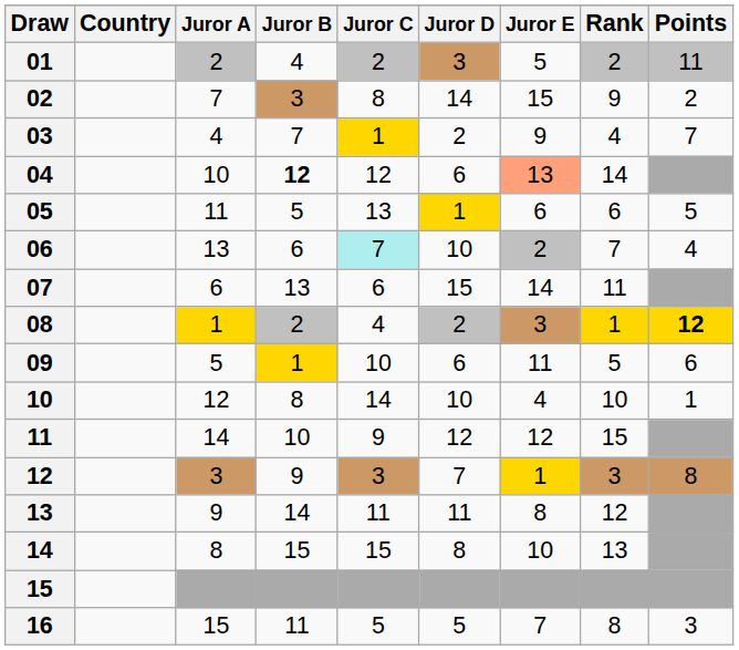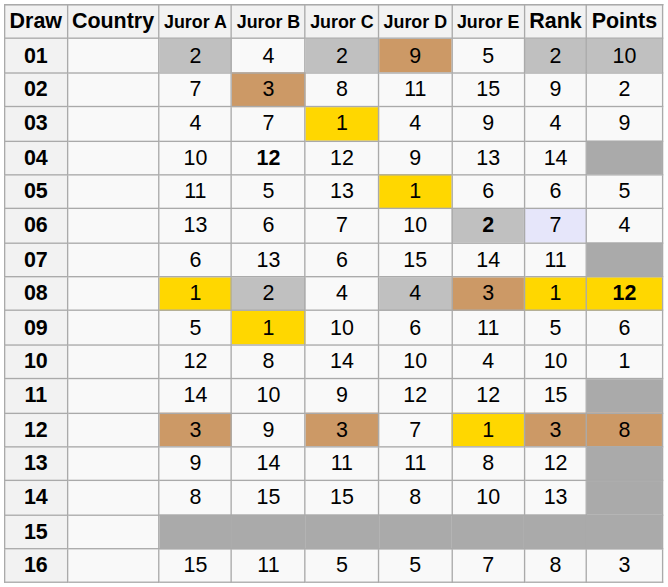 <table class="sortable wikitable collapsible plainrowheaders" style="text-align:center;">
 <tr>
 </tr>
 <tr>
 <th scope="col">Draw</th>
 <th scope="col">Country</th>
 <th scope="col"><small>Juror A</small></th>
 <th scope="col"><small>Juror B</small></th>
 <th scope="col"><small>Juror C</small></th>
 <th scope="col"><small>Juror D</small></th>
 <th scope="col"><small>Juror E</small></th>
 <th scope="col">Rank</th>
 <th scope="col">Points</th>
 </tr>
 <tr>
 <th scope="row" style="text-align:center;">01</th>
 <td style="text-align:left;"></td>
 <td style="background:silver;">2</td>
 <td>4</td>
 <td style="background:silver;">2</td>
-<td style="background:#CC9966;">3</td>
+<td style="background:#CC9966;">9</td>
 <td>5</td>
 <td style="background:silver;">2</td>
-<td style="background:silver;">11</td>
+<td style="background:silver;">10</td>
 </tr>
 <tr>
 <th scope="row" style="text-align:center;">02</th>
 <td style="text-align:left;"></td>
 <td>7</td>
 <td style="background:#CC9966;">3</td>
 <td>8</td>
-<td>14</td>
+<td>11</td>
 <td>15</td>
 <td>9</td>
 <td>2</td>
 </tr>
 <tr>
 <th scope="row" style="text-align:center;">03</th>
 <td style="text-align:left;"></td>
 <td>4</td>
 <td>7</td>
 <td style="background:gold;">1</td>
-<td>2</td>
+<td>4</td>
 <td>9</td>
 <td>4</td>
-<td>7</td>
+<td>9</td>
 </tr>
 <tr>
 <th scope="row" style="text-align:center;">04</th>
 <td style="text-align:left;"></td>
 <td>10</td>
 <td><strong>12</strong></td>
 <td>12</td>
-<td>6</td>
-<td style="background: lightsalmon;">13</td>
+<td>9</td>
+<td>13</td>
 <td>14</td>
 <td style="background:#AAAAAA;"></td>
 </tr>
 <tr>
 <th scope="row" style="text-align:center;">05</th>
 <td style="text-align:left;"></td>
 <td>11</td>
 <td>5</td>
 <td>13</td>
 <td style="background:gold;">1</td>
 <td>6</td>
 <td>6</td>
 <td>5</td>
 </tr>
 <tr>
 <th scope="row" style="text-align:center;">06</th>
 <td style="text-align:left;"></td>
 <td>13</td>
 <td>6</td>
-<td style="background: paleturquoise;">7</td>
+<td>7</td>
 <td>10</td>
-<td style="background:silver;">2</td>
-<td>7</td>
+<td style="background:silver;"><strong>2</strong></td>
+<td style="background: lavender;">7</td>
 <td>4</td>
 </tr>
 <tr>
 <th scope="row" style="text-align:center;">07</th>
 <td style="text-align:left;"></td>
 <td>6</td>
 <td>13</td>
 <td>6</td>
 <td>15</td>
 <td>14</td>
 <td>11</td>
 <td style="background:#AAAAAA;"></td>
 </tr>
 <tr>
 <th scope="row" style="text-align:center;">08</th>
 <td style="text-align:left;"></td>
 <td style="background:gold;">1</td>
 <td style="background:silver;">2</td>
 <td>4</td>
-<td style="background:silver;">2</td>
+<td style="background:silver;">4</td>
 <td style="background:#CC9966;">3</td>
 <td style="background:gold;">1</td>
 <td style="background:gold;"><strong>12</strong></td>
 </tr>
 <tr>
 <th scope="row" style="text-align:center;">09</th>
 <td style="text-align:left;"></td>
 <td>5</td>
 <td style="background:gold;">1</td>
 <td>10</td>
 <td>6</td>
 <td>11</td>
 <td>5</td>
 <td>6</td>
 </tr>
 <tr>
 <th scope="row" style="text-align:center;">10</th>
 <td style="text-align:left;"></td>
 <td>12</td>
 <td>8</td>
 <td>14</td>
 <td>10</td>
 <td>4</td>
 <td>10</td>
 <td>1</td>
 </tr>
 <tr>
 <th scope="row" style="text-align:center;">11</th>
 <td style="text-align:left;"></td>
 <td>14</td>
 <td>10</td>
 <td>9</td>
 <td>12</td>
 <td>12</td>
 <td>15</td>
 <td style="background:#AAAAAA;"></td>
 </tr>
 <tr>
 <th scope="row" style="text-align:center;">12</th>
 <td style="text-align:left;"></td>
 <td style="background:#CC9966;">3</td>
 <td>9</td>
 <td style="background:#CC9966;">3</td>
 <td>7</td>
 <td style="background:gold;">1</td>
 <td style="background:#CC9966;">3</td>
 <td style="background:#CC9966;">8</td>
 </tr>
 <tr>
 <th scope="row" style="text-align:center;">13</th>
 <td style="text-align:left;"></td>
 <td>9</td>
 <td>14</td>
 <td>11</td>
 <td>11</td>
 <td>8</td>
 <td>12</td>
 <td style="background:#AAAAAA;"></td>
 </tr>
 <tr>
 <th scope="row" style="text-align:center;">14</th>
 <td style="text-align:left;"></td>
 <td>8</td>
 <td>15</td>
 <td>15</td>
 <td>8</td>
 <td>10</td>
 <td>13</td>
 <td style="background:#AAAAAA;"></td>
 </tr>
 <tr class="sortbottom">
 <th scope="row" style="text-align:center;">15</th>
 <td style="text-align:left;"></td>
 <td style="background:#AAAAAA;"></td>
 <td style="background:#AAAAAA;"></td>
 <td style="background:#AAAAAA;"></td>
 <td style="background:#AAAAAA;"></td>
 <td style="background:#AAAAAA;"></td>
 <td style="background:#AAAAAA;"></td>
 <td style="background:#AAAAAA;"></td>
 </tr>
 <tr>
 <th scope="row" style="text-align:center;">16</th>
 <td style="text-align:left;"></td>
 <td>15</td>
 <td>11</td>
 <td>5</td>
 <td>5</td>
 <td>7</td>
 <td>8</td>
 <td>3</td>
 </tr>
 </table>
